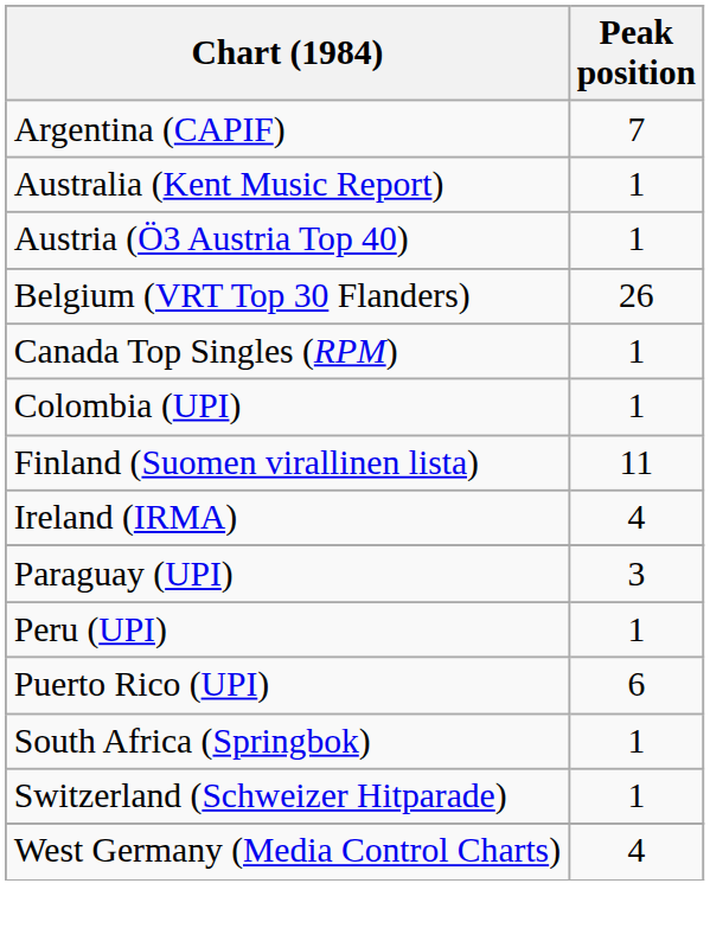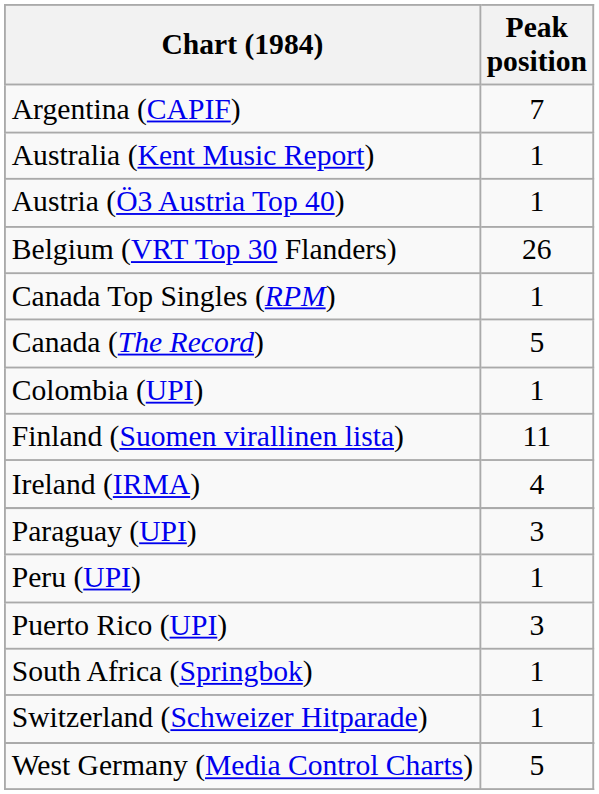 <table class="wikitable sortable">
 <tr>
 <th>Chart (1984)</th>
 <th>Peak<br>position</th>
 </tr>
 <tr>
 <td>Argentina (<a href='#'>CAPIF</a>)</td>
 <td align="center">7</td>
 </tr>
 <tr>
 <td>Australia (<a href='#'>Kent Music Report</a>)</td>
 <td align="center">1</td>
 </tr>
 <tr>
 <td>Austria (<a href='#'>Ö3 Austria Top 40</a>)</td>
 <td align="center">1</td>
 </tr>
 <tr>
 <td>Belgium (<a href='#'>VRT Top 30</a> Flanders)</td>
 <td align="center">26</td>
 </tr>
 <tr>
 <td>Canada Top Singles (<em><a href='#'>RPM</a></em>)</td>
 <td align="center">1</td>
 </tr>
 <tr>
+<td>Canada (<a href='#'><em>The Record</em></a>)</td>
+<td align="center">5</td>
+</tr>
+<tr>
 <td>Colombia (<a href='#'>UPI</a>)</td>
 <td align="center">1</td>
 </tr>
 <tr>
 <td>Finland (<a href='#'>Suomen virallinen lista</a>)</td>
 <td align="center">11</td>
 </tr>
 <tr>
 <td>Ireland (<a href='#'>IRMA</a>)</td>
 <td align="center">4</td>
 </tr>
 <tr>
 </tr>
 <tr>
 <td>Paraguay (<a href='#'>UPI</a>)</td>
 <td align="center">3</td>
 </tr>
 <tr>
 <td>Peru (<a href='#'>UPI</a>)</td>
 <td align="center">1</td>
 </tr>
 <tr>
 <td>Puerto Rico (<a href='#'>UPI</a>)</td>
-<td align="center">6</td>
+<td align="center">3</td>
 </tr>
 <tr>
 <td>South Africa (<a href='#'>Springbok</a>)</td>
 <td align="center">1</td>
 </tr>
 <tr>
 <td>Switzerland (<a href='#'>Schweizer Hitparade</a>)</td>
 <td align="center">1</td>
 </tr>
 <tr>
 </tr>
 <tr>
 </tr>
 <tr>
 <td>West Germany (<a href='#'>Media Control Charts</a>)</td>
-<td align="center">4</td>
+<td align="center">5</td>
 </tr>
 <tr>
 </tr>
 </table>
